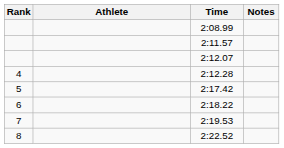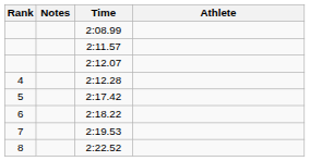 <table class="wikitable" style="text-align:center">
 <tr>
 <th width=40>Rank</th>
+<th width=50>Notes</th>
+<th width=80>Time</th>
 <th width=250>Athlete</th>
-<th width=80>Time</th>
-<th width=50>Notes</th>
 </tr>
 <tr>
 <td></td>
+<td></td>
+<td>2:08.99</td>
 <td align=left></td>
-<td>2:08.99</td>
-<td></td>
 </tr>
 <tr>
 <td></td>
+<td></td>
+<td>2:11.57</td>
 <td align=left></td>
-<td>2:11.57</td>
-<td></td>
 </tr>
 <tr>
 <td></td>
+<td></td>
+<td>2:12.07</td>
 <td align=left></td>
-<td>2:12.07</td>
-<td></td>
 </tr>
 <tr>
 <td>4</td>
+<td></td>
+<td>2:12.28</td>
 <td align=left></td>
-<td>2:12.28</td>
-<td></td>
 </tr>
 <tr>
 <td>5</td>
+<td></td>
+<td>2:17.42</td>
 <td align=left></td>
-<td>2:17.42</td>
-<td></td>
 </tr>
 <tr>
 <td>6</td>
+<td></td>
+<td>2:18.22</td>
 <td align=left></td>
-<td>2:18.22</td>
-<td></td>
 </tr>
 <tr>
 <td>7</td>
+<td></td>
+<td>2:19.53</td>
 <td align=left></td>
-<td>2:19.53</td>
-<td></td>
 </tr>
 <tr>
 <td>8</td>
+<td></td>
+<td>2:22.52</td>
 <td align=left></td>
-<td>2:22.52</td>
-<td></td>
 </tr>
 </table>
